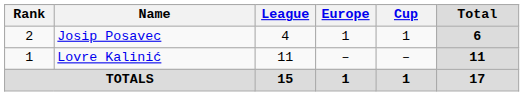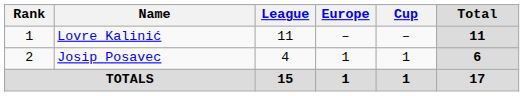 <table class="wikitable" style="font-size: 95%; text-align: center;">
 <tr>
 <th width=40>Rank</th>
 <th width=180>Name</th>
 <th width=50><a href='#'>League</a></th>
 <th width=50><a href='#'>Europe</a></th>
 <th width=50><a href='#'>Cup</a></th>
 <th width=70 style="background: #DCDCDC">Total</th>
 </tr>
 <tr>
+<td rowspan=1>1</td>
+<td style="text-align:left;"> <a href='#'>Lovre Kalinić</a></td>
+<td>11</td>
+<td>–</td>
+<td>–</td>
+<th style="background: #DCDCDC">11</th>
+</tr>
+<tr>
 <td rowspan=1>2</td>
 <td style="text-align:left;"> <a href='#'>Josip Posavec</a></td>
 <td>4</td>
 <td>1</td>
 <td>1</td>
 <th style="background: #DCDCDC">6</th>
-</tr>
-<tr>
-<td rowspan=1>1</td>
-<td style="text-align:left;"> <a href='#'>Lovre Kalinić</a></td>
-<td>11</td>
-<td>–</td>
-<td>–</td>
-<th style="background: #DCDCDC">11</th>
 </tr>
 <tr>
 <th colspan="2" align="center" style="background: #DCDCDC">TOTALS</th>
 <th style="background: #DCDCDC">15</th>
 <th style="background: #DCDCDC">1</th>
 <th style="background: #DCDCDC">1</th>
 <th style="background: #DCDCDC">17</th>
 </tr>
 </table>
